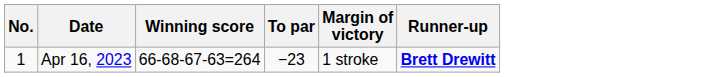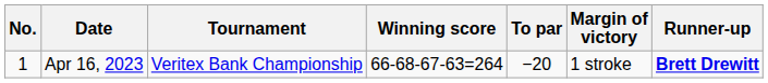 <table class="wikitable" style="font-size:95%;">
 <tr>
 <th>No.</th>
 <th>Date</th>
+<th>Tournament</th>
 <th>Winning score</th>
 <th>To par</th>
 <th>Margin of<br>victory</th>
 <th>Runner-up</th>
 </tr>
 <tr>
 <td align=center>1</td>
 <td align=right>Apr 16, <a href='#'>2023</a></td>
+<td><a href='#'>Veritex Bank Championship</a></td>
 <td>66-68-67-63=264</td>
-<td align=center>−23</td>
+<td align=center>−20</td>
 <td>1 stroke</td>
 <td><strong> <a href='#'>Brett Drewitt</a></strong></td>
 </tr>
 </table>
